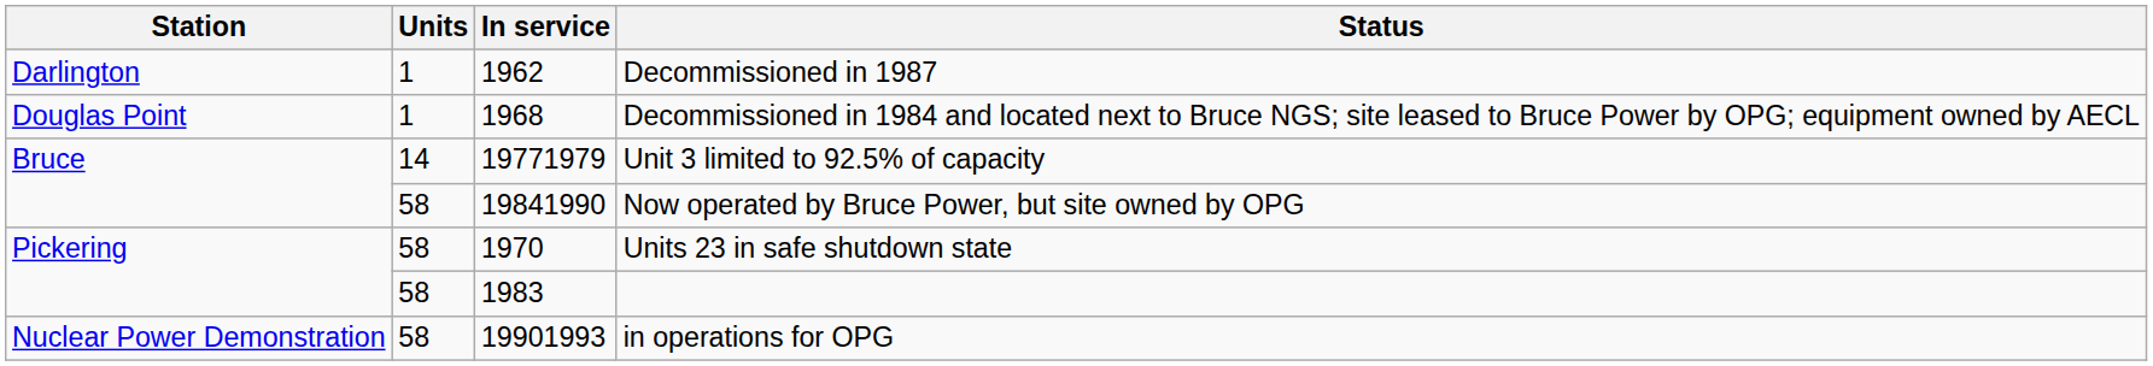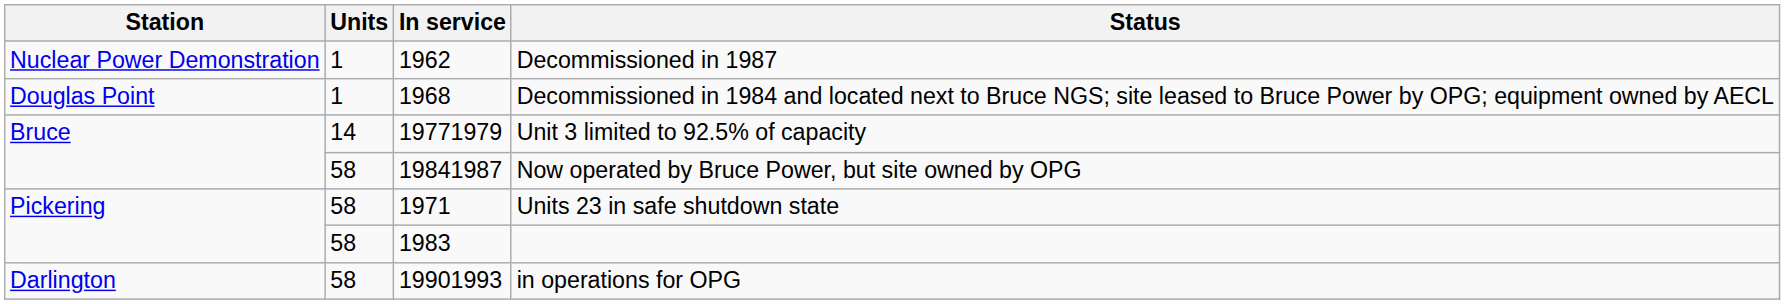 <table class="wikitable">
 <tr>
 <th>Station</th>
 <th>Units</th>
 <th>In service</th>
 <th>Status</th>
 </tr>
 <tr valign="top">
-<td><a href='#'>Darlington</a></td>
+<td><a href='#'>Nuclear Power Demonstration</a></td>
 <td>1</td>
 <td>1962</td>
 <td>Decommissioned in 1987</td>
 </tr>
 <tr valign="top">
 <td><a href='#'>Douglas Point</a></td>
 <td>1</td>
 <td>1968</td>
 <td>Decommissioned in 1984 and located next to Bruce NGS; site leased to Bruce Power by OPG; equipment owned by AECL</td>
 </tr>
 <tr valign="top">
 <td rowspan="2"><a href='#'>Bruce</a></td>
 <td>14</td>
 <td>19771979</td>
 <td>Unit 3 limited to 92.5% of capacity</td>
 </tr>
 <tr valign="top">
 <td>58</td>
-<td>19841990</td>
+<td>19841987</td>
 <td>Now operated by Bruce Power, but site owned by OPG</td>
 </tr>
 <tr valign="top">
 <td rowspan="2"><a href='#'>Pickering</a></td>
 <td>58</td>
-<td>1970</td>
+<td>1971</td>
 <td>Units 23 in safe shutdown state</td>
 </tr>
 <tr valign="top">
 <td>58</td>
 <td>1983</td>
 <td></td>
 </tr>
 <tr valign="top">
-<td><a href='#'>Nuclear Power Demonstration</a></td>
+<td><a href='#'>Darlington</a></td>
 <td>58</td>
 <td>19901993</td>
 <td>in operations for OPG</td>
 </tr>
 </table>
